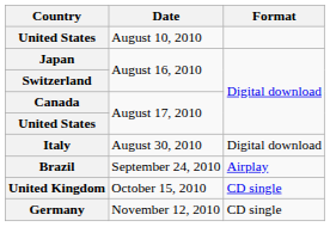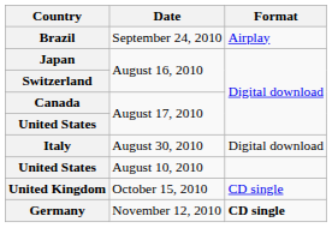 <table class="wikitable plainrowheaders">
 <tr>
 <th scope="col">Country</th>
 <th scope="col">Date</th>
 <th scope="col">Format</th>
 </tr>
 <tr>
-<th scope="row">United States</th>
-<td rowspan="1">August 10, 2010</td>
-<td></td>
+<th scope="row">Brazil</th>
+<td rowspan="1">September 24, 2010</td>
+<td rowspan="1"><a href='#'>Airplay</a></td>
 </tr>
 <tr>
 <th scope="row">Japan</th>
 <td rowspan="2">August 16, 2010</td>
 <td rowspan="4"><a href='#'>Digital download</a></td>
 </tr>
 <tr>
 <th scope="row">Switzerland</th>
 </tr>
 <tr>
 <th scope="row">Canada</th>
 <td rowspan="2">August 17, 2010</td>
 </tr>
 <tr>
 <th scope="row">United States</th>
 </tr>
 <tr>
 <th scope="row">Italy</th>
 <td rowspan="1">August 30, 2010</td>
 <td>Digital download</td>
 </tr>
 <tr>
-<th scope="row">Brazil</th>
-<td rowspan="1">September 24, 2010</td>
-<td rowspan="1"><a href='#'>Airplay</a></td>
+<th scope="row">United States</th>
+<td rowspan="1">August 10, 2010</td>
+<td></td>
 </tr>
 <tr>
 <th scope="row">United Kingdom</th>
 <td rowspan="1">October 15, 2010</td>
 <td><a href='#'>CD single</a></td>
 </tr>
 <tr>
 <th scope="row">Germany</th>
 <td rowspan="1">November 12, 2010</td>
-<td>CD single</td>
+<td><strong>CD single</strong></td>
 </tr>
 </table>
